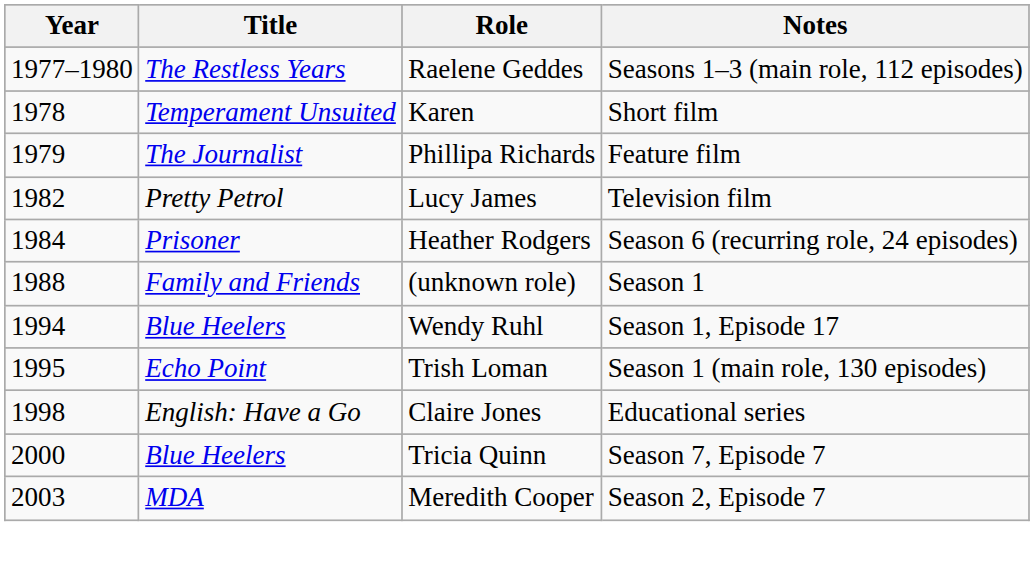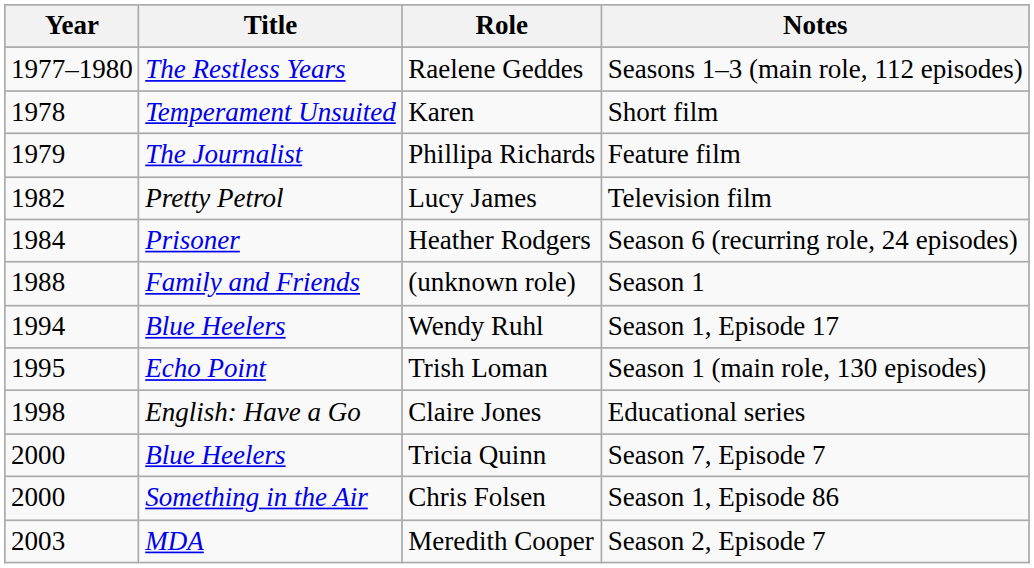 <table class="wikitable sortable">
 <tr>
 <th>Year</th>
 <th>Title</th>
 <th>Role</th>
 <th>Notes</th>
 </tr>
 <tr>
 <td>1977–1980</td>
 <td><em><a href='#'>The Restless Years</a></em></td>
 <td>Raelene Geddes</td>
 <td>Seasons 1–3 (main role, 112 episodes)</td>
 </tr>
 <tr>
 <td>1978</td>
 <td><em><a href='#'>Temperament Unsuited</a></em></td>
 <td>Karen</td>
 <td>Short film</td>
 </tr>
 <tr>
 <td>1979</td>
 <td><em><a href='#'>The Journalist</a></em></td>
 <td>Phillipa Richards</td>
 <td>Feature film</td>
 </tr>
 <tr>
 <td>1982</td>
 <td><em>Pretty Petrol</em></td>
 <td>Lucy James</td>
 <td>Television film</td>
 </tr>
 <tr>
 <td>1984</td>
 <td><em><a href='#'>Prisoner</a></em></td>
 <td>Heather Rodgers</td>
 <td>Season 6 (recurring role, 24 episodes)</td>
 </tr>
 <tr>
 <td>1988</td>
 <td><em><a href='#'>Family and Friends</a></em></td>
 <td>(unknown role)</td>
 <td>Season 1</td>
 </tr>
 <tr>
 <td>1994</td>
 <td><em><a href='#'>Blue Heelers</a></em></td>
 <td>Wendy Ruhl</td>
 <td>Season 1, Episode 17</td>
 </tr>
 <tr>
 <td>1995</td>
 <td><em><a href='#'>Echo Point</a></em></td>
 <td>Trish Loman</td>
 <td>Season 1 (main role, 130 episodes)</td>
 </tr>
 <tr>
 <td>1998</td>
 <td><em>English: Have a Go</em></td>
 <td>Claire Jones</td>
 <td>Educational series</td>
 </tr>
 <tr>
 <td>2000</td>
 <td><em><a href='#'>Blue Heelers</a></em></td>
 <td>Tricia Quinn</td>
 <td>Season 7, Episode 7</td>
 </tr>
 <tr>
+<td>2000</td>
+<td><em><a href='#'>Something in the Air</a></em></td>
+<td>Chris Folsen</td>
+<td>Season 1, Episode 86</td>
+</tr>
+<tr>
 <td>2003</td>
 <td><em><a href='#'>MDA</a></em></td>
 <td>Meredith Cooper</td>
 <td>Season 2, Episode 7</td>
 </tr>
 </table>
